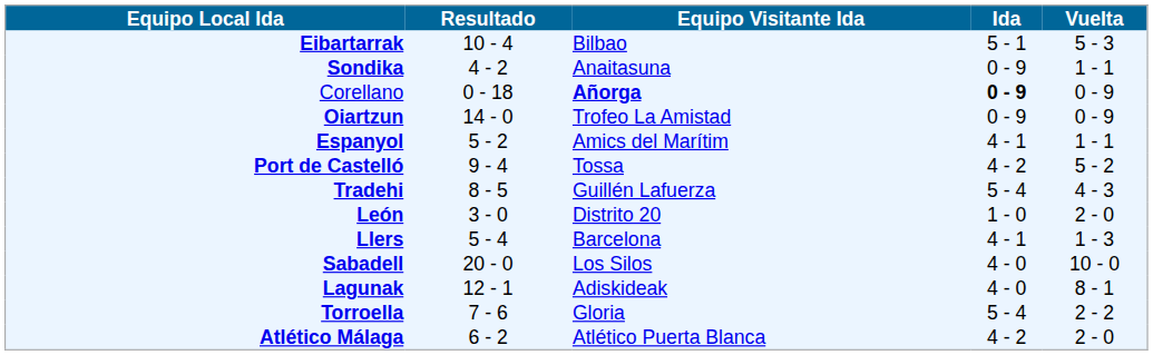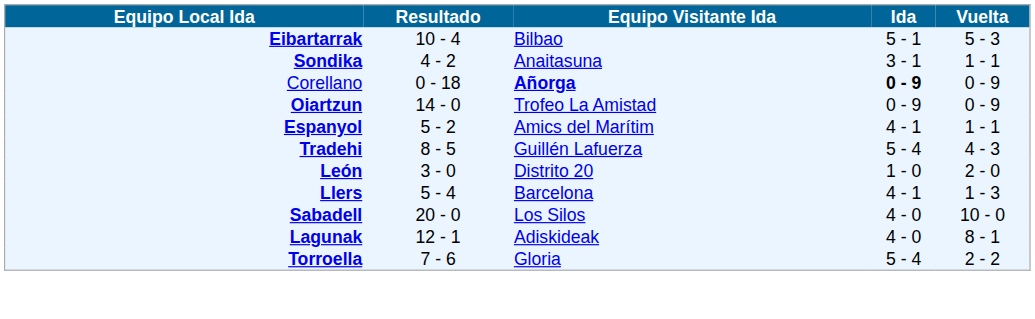 <table cellspacing="0" style="background: #EBF5FF; border: 1px #aaa solid; border-collapse: collapse; font-size: 95%;" width=70%>
 <tr bgcolor=#006699 style="color:white;">
 <th width=35%>Equipo Local Ida</th>
 <th>Resultado</th>
 <th width=35%>Equipo Visitante Ida</th>
 <th>Ida</th>
 <th>Vuelta</th>
 </tr>
 <tr>
 <td align=right><strong><a href='#'>Eibartarrak</a></strong></td>
 <td align=center>10 - 4</td>
 <td><a href='#'>Bilbao</a></td>
 <td align=center>5 - 1</td>
 <td align=center>5 - 3</td>
 </tr>
 <tr>
 <td align=right><strong><a href='#'>Sondika</a></strong></td>
 <td align=center>4 - 2</td>
 <td><a href='#'>Anaitasuna</a></td>
-<td align=center>0 - 9</td>
+<td align=center>3 - 1</td>
 <td align=center>1 - 1</td>
 </tr>
 <tr>
 <td align=right><a href='#'>Corellano</a></td>
 <td align=center>0 - 18</td>
 <td><strong><a href='#'>Añorga</a></strong></td>
 <td align=center><strong>0 - 9</strong></td>
 <td align=center>0 - 9</td>
 </tr>
 <tr>
 <td align=right><strong><a href='#'>Oiartzun</a></strong></td>
 <td align=center>14 - 0</td>
 <td><a href='#'>Trofeo La Amistad</a></td>
 <td align=center>0 - 9</td>
 <td align=center>0 - 9</td>
 </tr>
 <tr>
 <td align=right><strong><a href='#'>Espanyol</a></strong></td>
 <td align=center>5 - 2</td>
 <td><a href='#'>Amics del Marítim</a></td>
 <td align=center>4 - 1</td>
 <td align=center>1 - 1</td>
-</tr>
-<tr>
-<td align=right><strong><a href='#'>Port de Castelló</a></strong></td>
-<td align=center>9 - 4</td>
-<td><a href='#'>Tossa</a></td>
-<td align=center>4 - 2</td>
-<td align=center>5 - 2</td>
 </tr>
 <tr>
 <td align=right><strong><a href='#'>Tradehi</a></strong></td>
 <td align=center>8 - 5</td>
 <td><a href='#'>Guillén Lafuerza</a></td>
 <td align=center>5 - 4</td>
 <td align=center>4 - 3</td>
 </tr>
 <tr>
 <td align=right><strong><a href='#'>León</a></strong></td>
 <td align=center>3 - 0</td>
 <td><a href='#'>Distrito 20</a></td>
 <td align=center>1 - 0</td>
 <td align=center>2 - 0</td>
 </tr>
 <tr>
 <td align=right><strong><a href='#'>Llers</a></strong></td>
 <td align=center>5 - 4</td>
 <td><a href='#'>Barcelona</a></td>
 <td align=center>4 - 1</td>
 <td align=center>1 - 3</td>
 </tr>
 <tr>
 <td align=right><strong><a href='#'>Sabadell</a></strong></td>
 <td align=center>20 - 0</td>
 <td><a href='#'>Los Silos</a></td>
 <td align=center>4 - 0</td>
 <td align=center>10 - 0</td>
 </tr>
 <tr>
 <td align=right><strong><a href='#'>Lagunak</a></strong></td>
 <td align=center>12 - 1</td>
 <td><a href='#'>Adiskideak</a></td>
 <td align=center>4 - 0</td>
 <td align=center>8 - 1</td>
 </tr>
 <tr>
 <td align=right><strong><a href='#'>Torroella</a></strong></td>
 <td align=center>7 - 6</td>
 <td><a href='#'>Gloria</a></td>
 <td align=center>5 - 4</td>
 <td align=center>2 - 2</td>
 </tr>
 <tr>
-<td align=right><strong><a href='#'>Atlético Málaga</a></strong></td>
-<td align=center>6 - 2</td>
-<td><a href='#'>Atlético Puerta Blanca</a></td>
-<td align=center>4 - 2</td>
-<td align=center>2 - 0</td>
-</tr>
-<tr>
 </tr>
 </table>
